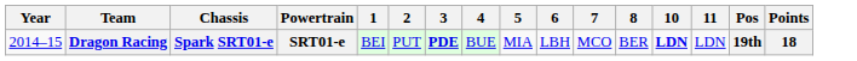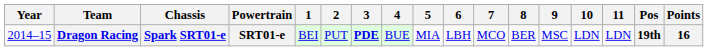 <table class="wikitable" style="text-align:center; font-size:85%">
 <tr>
 <th>Year</th>
 <th>Team</th>
 <th>Chassis</th>
 <th>Powertrain</th>
 <th>1</th>
 <th>2</th>
 <th>3</th>
 <th>4</th>
 <th>5</th>
 <th>6</th>
 <th>7</th>
 <th>8</th>
+<th>9</th>
 <th>10</th>
 <th>11</th>
 <th>Pos</th>
 <th>Points</th>
 </tr>
 <tr>
 <td nowrap><a href='#'>2014–15</a></td>
 <th nowrap><a href='#'>Dragon Racing</a></th>
 <th nowrap><a href='#'>Spark</a> <a href='#'>SRT01-e</a></th>
 <th nowrap>SRT01-e</th>
 <td style="background:#DFFFDF;"><a href='#'>BEI</a><br></td>
 <td style="background:#DFFFDF;"><a href='#'>PUT</a><br></td>
 <td style="background:#DFFFDF;"><strong><a href='#'>PDE</a><br></strong></td>
 <td style="background:#DFFFDF;"><a href='#'>BUE</a><br></td>
 <td><a href='#'>MIA</a></td>
 <td><a href='#'>LBH</a></td>
 <td><a href='#'>MCO</a></td>
 <td><a href='#'>BER</a></td>
-<td><strong><a href='#'>LDN</a></strong></td>
+<td><a href='#'>MSC</a></td>
+<td><a href='#'>LDN</a></td>
 <td><a href='#'>LDN</a></td>
 <th>19th</th>
-<th>18</th>
+<th>16</th>
 </tr>
 </table>
